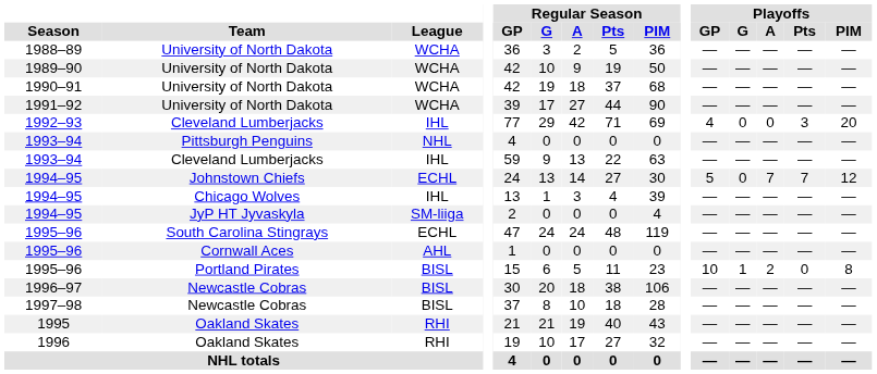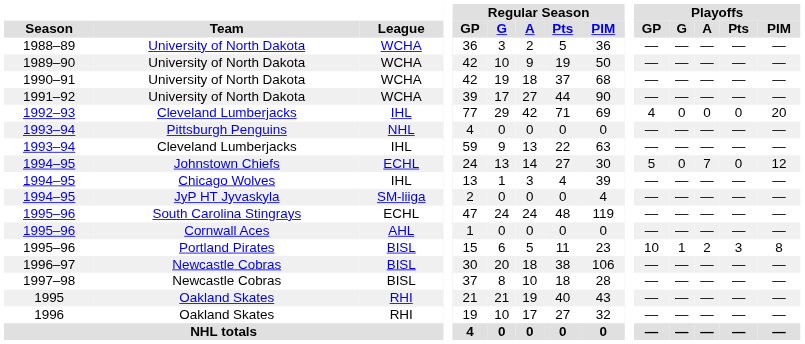 <table border="0" cellpadding="1" cellspacing="0" style="text-align:center; width:75%">
 <tr bgcolor="#e0e0e0">
 <th colspan="3"  bgcolor="#ffffff"> </th>
 <th rowspan="99" bgcolor="#ffffff"> </th>
 <th colspan="5">Regular Season</th>
 <th rowspan="99" bgcolor="#ffffff"> </th>
 <th colspan="5">Playoffs</th>
 </tr>
 <tr bgcolor="#e0e0e0">
 <th>Season</th>
 <th>Team</th>
 <th>League</th>
 <th>GP</th>
 <th><a href='#'>G</a></th>
 <th><a href='#'>A</a></th>
 <th><a href='#'>Pts</a></th>
 <th><a href='#'>PIM</a></th>
 <th>GP</th>
 <th>G</th>
 <th>A</th>
 <th>Pts</th>
 <th>PIM</th>
 </tr>
 <tr>
 <td>1988–89</td>
 <td><a href='#'>University of North Dakota</a></td>
 <td><a href='#'>WCHA</a></td>
 <td>36</td>
 <td>3</td>
 <td>2</td>
 <td>5</td>
 <td>36</td>
 <td>—</td>
 <td>—</td>
 <td>—</td>
 <td>—</td>
 <td>—</td>
 </tr>
 <tr bgcolor="#f0f0f0">
 <td>1989–90</td>
 <td>University of North Dakota</td>
 <td>WCHA</td>
 <td>42</td>
 <td>10</td>
 <td>9</td>
 <td>19</td>
 <td>50</td>
 <td>—</td>
 <td>—</td>
 <td>—</td>
 <td>—</td>
 <td>—</td>
 </tr>
 <tr>
 <td>1990–91</td>
 <td>University of North Dakota</td>
 <td>WCHA</td>
 <td>42</td>
 <td>19</td>
 <td>18</td>
 <td>37</td>
 <td>68</td>
 <td>—</td>
 <td>—</td>
 <td>—</td>
 <td>—</td>
 <td>—</td>
 </tr>
 <tr bgcolor="#f0f0f0">
 <td>1991–92</td>
 <td>University of North Dakota</td>
 <td>WCHA</td>
 <td>39</td>
 <td>17</td>
 <td>27</td>
 <td>44</td>
 <td>90</td>
 <td>—</td>
 <td>—</td>
 <td>—</td>
 <td>—</td>
 <td>—</td>
 </tr>
 <tr>
 <td><a href='#'>1992–93</a></td>
 <td><a href='#'>Cleveland Lumberjacks</a></td>
 <td><a href='#'>IHL</a></td>
 <td>77</td>
 <td>29</td>
 <td>42</td>
 <td>71</td>
 <td>69</td>
 <td>4</td>
 <td>0</td>
 <td>0</td>
-<td>3</td>
+<td>0</td>
 <td>20</td>
 </tr>
 <tr bgcolor="#f0f0f0">
 <td><a href='#'>1993–94</a></td>
 <td><a href='#'>Pittsburgh Penguins</a></td>
 <td><a href='#'>NHL</a></td>
 <td>4</td>
 <td>0</td>
 <td>0</td>
 <td>0</td>
 <td>0</td>
 <td>—</td>
 <td>—</td>
 <td>—</td>
 <td>—</td>
 <td>—</td>
 </tr>
 <tr>
 <td><a href='#'>1993–94</a></td>
 <td>Cleveland Lumberjacks</td>
 <td>IHL</td>
 <td>59</td>
 <td>9</td>
 <td>13</td>
 <td>22</td>
 <td>63</td>
 <td>—</td>
 <td>—</td>
 <td>—</td>
 <td>—</td>
 <td>—</td>
 </tr>
 <tr bgcolor="#f0f0f0">
 <td><a href='#'>1994–95</a></td>
 <td><a href='#'>Johnstown Chiefs</a></td>
 <td><a href='#'>ECHL</a></td>
 <td>24</td>
 <td>13</td>
 <td>14</td>
 <td>27</td>
 <td>30</td>
 <td>5</td>
 <td>0</td>
 <td>7</td>
-<td>7</td>
+<td>0</td>
 <td>12</td>
 </tr>
 <tr>
 <td><a href='#'>1994–95</a></td>
 <td><a href='#'>Chicago Wolves</a></td>
 <td>IHL</td>
 <td>13</td>
 <td>1</td>
 <td>3</td>
 <td>4</td>
 <td>39</td>
 <td>—</td>
 <td>—</td>
 <td>—</td>
 <td>—</td>
 <td>—</td>
 </tr>
 <tr bgcolor="#f0f0f0">
 <td><a href='#'>1994–95</a></td>
 <td><a href='#'>JyP HT Jyvaskyla</a></td>
 <td><a href='#'>SM-liiga</a></td>
 <td>2</td>
 <td>0</td>
 <td>0</td>
 <td>0</td>
 <td>4</td>
 <td>—</td>
 <td>—</td>
 <td>—</td>
 <td>—</td>
 <td>—</td>
 </tr>
 <tr>
 <td><a href='#'>1995–96</a></td>
 <td><a href='#'>South Carolina Stingrays</a></td>
 <td>ECHL</td>
 <td>47</td>
 <td>24</td>
 <td>24</td>
 <td>48</td>
 <td>119</td>
 <td>—</td>
 <td>—</td>
 <td>—</td>
 <td>—</td>
 <td>—</td>
 </tr>
 <tr bgcolor="#f0f0f0">
 <td><a href='#'>1995–96</a></td>
 <td><a href='#'>Cornwall Aces</a></td>
 <td><a href='#'>AHL</a></td>
 <td>1</td>
 <td>0</td>
 <td>0</td>
 <td>0</td>
 <td>0</td>
 <td>—</td>
 <td>—</td>
 <td>—</td>
 <td>—</td>
 <td>—</td>
 </tr>
 <tr>
 <td>1995–96</td>
 <td><a href='#'>Portland Pirates</a></td>
 <td><a href='#'>BISL</a></td>
 <td>15</td>
 <td>6</td>
 <td>5</td>
 <td>11</td>
 <td>23</td>
 <td>10</td>
 <td>1</td>
 <td>2</td>
-<td>0</td>
+<td>3</td>
 <td>8</td>
 </tr>
 <tr bgcolor="#f0f0f0">
 <td>1996–97</td>
 <td><a href='#'>Newcastle Cobras</a></td>
 <td><a href='#'>BISL</a></td>
 <td>30</td>
 <td>20</td>
 <td>18</td>
 <td>38</td>
 <td>106</td>
 <td>—</td>
 <td>—</td>
 <td>—</td>
 <td>—</td>
 <td>—</td>
 </tr>
 <tr>
 <td>1997–98</td>
 <td>Newcastle Cobras</td>
 <td>BISL</td>
 <td>37</td>
 <td>8</td>
 <td>10</td>
 <td>18</td>
 <td>28</td>
 <td>—</td>
 <td>—</td>
 <td>—</td>
 <td>—</td>
 <td>—</td>
 </tr>
 <tr bgcolor="#f0f0f0">
 <td>1995</td>
 <td><a href='#'>Oakland Skates</a></td>
 <td><a href='#'>RHI</a></td>
 <td>21</td>
 <td>21</td>
 <td>19</td>
 <td>40</td>
 <td>43</td>
 <td>—</td>
 <td>—</td>
 <td>—</td>
 <td>—</td>
 <td>—</td>
 </tr>
 <tr>
 <td>1996</td>
 <td>Oakland Skates</td>
 <td>RHI</td>
 <td>19</td>
 <td>10</td>
 <td>17</td>
 <td>27</td>
 <td>32</td>
 <td>—</td>
 <td>—</td>
 <td>—</td>
 <td>—</td>
 <td>—</td>
 </tr>
 <tr bgcolor="#e0e0e0">
 <th colspan="3">NHL totals</th>
 <th>4</th>
 <th>0</th>
 <th>0</th>
 <th>0</th>
 <th>0</th>
 <th>—</th>
 <th>—</th>
 <th>—</th>
 <th>—</th>
 <th>—</th>
 </tr>
 </table>
